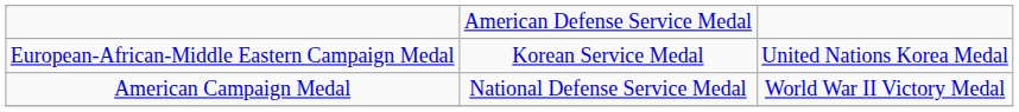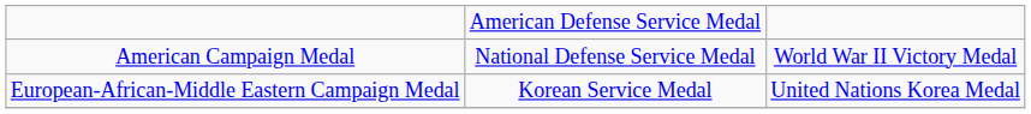 <table class="wikitable" style="margin:1em auto; text-align:center;">
 <tr>
 <td></td>
 <td><a href='#'>American Defense Service Medal</a></td>
 <td></td>
 </tr>
 <tr>
+<td><a href='#'>American Campaign Medal</a></td>
+<td><a href='#'>National Defense Service Medal</a></td>
+<td><a href='#'>World War II Victory Medal</a></td>
+</tr>
+<tr>
 <td><a href='#'>European-African-Middle Eastern Campaign Medal</a></td>
 <td><a href='#'>Korean Service Medal</a></td>
 <td><a href='#'>United Nations Korea Medal</a></td>
 </tr>
 <tr>
-<td><a href='#'>American Campaign Medal</a></td>
-<td><a href='#'>National Defense Service Medal</a></td>
-<td><a href='#'>World War II Victory Medal</a></td>
-</tr>
-<tr>
 </tr>
 </table>
